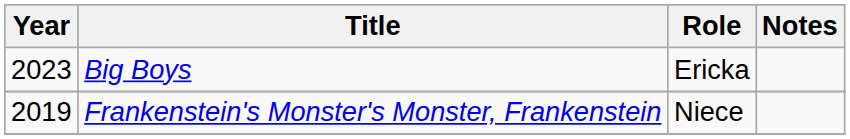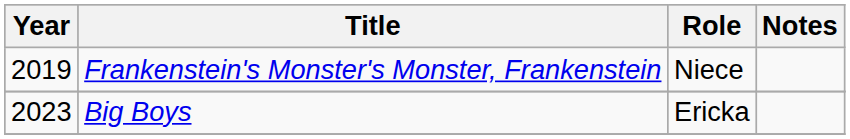 <table class="wikitable sortable">
 <tr>
 <th>Year</th>
 <th>Title</th>
 <th>Role</th>
 <th>Notes</th>
+</tr>
+<tr>
+<td>2019</td>
+<td><em><a href='#'>Frankenstein's Monster's Monster, Frankenstein</a></em></td>
+<td>Niece</td>
+<td></td>
+</tr>
+<tr>
 </tr>
 <tr>
 <td>2023</td>
 <td><em><a href='#'>Big Boys</a></em></td>
 <td>Ericka</td>
 <td></td>
 </tr>
 <tr>
 </tr>
-<tr>
-<td>2019</td>
-<td><em><a href='#'>Frankenstein's Monster's Monster, Frankenstein</a></em></td>
-<td>Niece</td>
-<td></td>
-</tr>
-<tr>
-</tr>
 </table>
